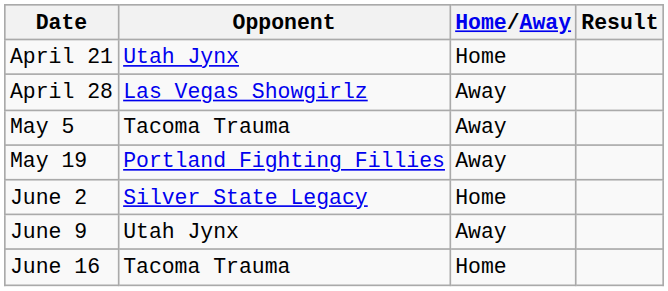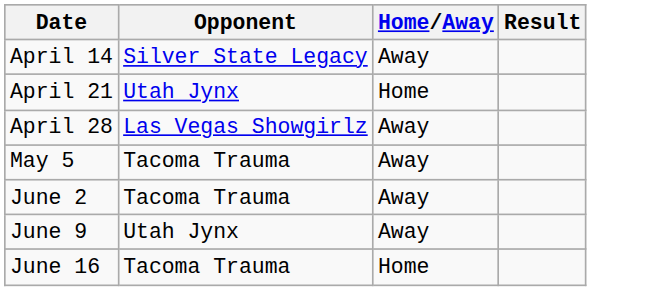 <table class="wikitable">
 <tr>
 <th>Date</th>
 <th>Opponent</th>
 <th><a href='#'>Home</a>/<a href='#'>Away</a></th>
 <th>Result</th>
+</tr>
+<tr>
+<td>April 14</td>
+<td><a href='#'>Silver State Legacy</a></td>
+<td>Away</td>
+<td></td>
 </tr>
 <tr>
 <td>April 21</td>
 <td><a href='#'>Utah Jynx</a></td>
 <td>Home</td>
 <td></td>
 </tr>
 <tr>
 <td>April 28</td>
 <td><a href='#'>Las Vegas Showgirlz</a></td>
 <td>Away</td>
 <td></td>
 </tr>
 <tr>
 <td>May 5</td>
 <td>Tacoma Trauma</td>
 <td>Away</td>
 <td></td>
 </tr>
 <tr>
-<td>May 19</td>
-<td><a href='#'>Portland Fighting Fillies</a></td>
+<td>June 2</td>
+<td>Tacoma Trauma</td>
 <td>Away</td>
-<td></td>
-</tr>
-<tr>
-<td>June 2</td>
-<td><a href='#'>Silver State Legacy</a></td>
-<td>Home</td>
 <td></td>
 </tr>
 <tr>
 <td>June 9</td>
 <td>Utah Jynx</td>
 <td>Away</td>
 <td></td>
 </tr>
 <tr>
 <td>June 16</td>
 <td>Tacoma Trauma</td>
 <td>Home</td>
 <td></td>
 </tr>
 </table>
